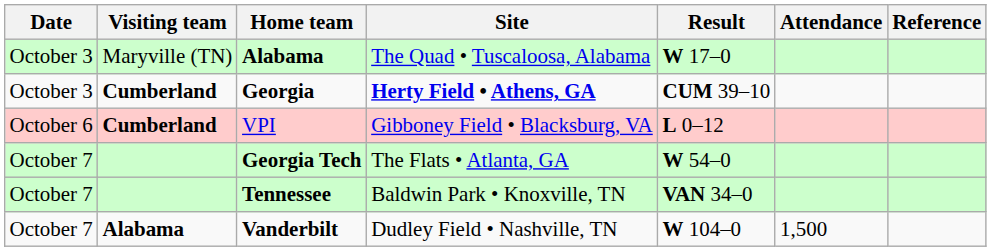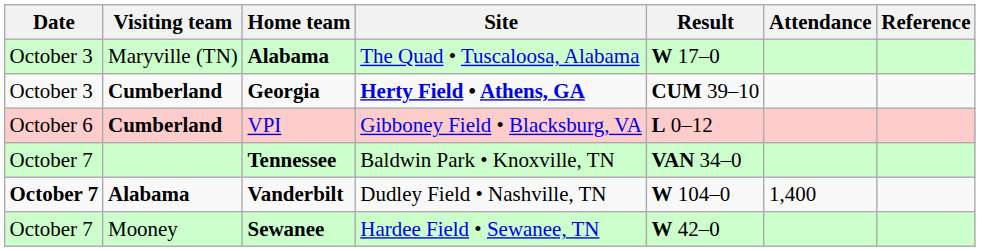 <table class="wikitable" style="font-size:95%;">
 <tr>
 <th>Date</th>
 <th>Visiting team</th>
 <th>Home team</th>
 <th>Site</th>
 <th>Result</th>
 <th>Attendance</th>
 <th class="unsortable">Reference</th>
 </tr>
 <tr bgcolor=ccffcc>
 <td>October 3</td>
 <td>Maryville (TN)</td>
 <td><strong>Alabama</strong></td>
 <td><a href='#'>The Quad</a> • <a href='#'>Tuscaloosa, Alabama</a></td>
 <td><strong>W</strong> 17–0</td>
 <td></td>
 <td></td>
 </tr>
 <tr bgcolor=>
 <td>October 3</td>
 <td><strong>Cumberland</strong></td>
 <td><strong>Georgia</strong></td>
 <td><strong><a href='#'>Herty Field</a> • <a href='#'>Athens, GA</a></strong></td>
 <td><strong>CUM</strong> 39–10</td>
 <td></td>
 <td></td>
 </tr>
 <tr bgcolor=ffcccc>
 <td>October 6</td>
 <td><strong>Cumberland</strong></td>
 <td><a href='#'>VPI</a></td>
 <td><a href='#'>Gibboney Field</a> • <a href='#'>Blacksburg, VA</a></td>
 <td><strong>L</strong> 0–12</td>
 <td></td>
 <td></td>
 </tr>
 <tr bgcolor=ccffcc>
 <td>October 7</td>
 <td></td>
-<td><strong>Georgia Tech</strong></td>
-<td>The Flats • <a href='#'>Atlanta, GA</a></td>
-<td><strong>W</strong> 54–0</td>
-<td></td>
-<td></td>
-</tr>
-<tr bgcolor=ccffcc>
-<td>October 7</td>
-<td></td>
 <td><strong>Tennessee</strong></td>
 <td>Baldwin Park • Knoxville, TN</td>
 <td><strong>VAN</strong> 34–0</td>
 <td></td>
 <td></td>
 </tr>
 <tr bgcolor=>
-<td>October 7</td>
+<td><strong>October 7</strong></td>
 <td><strong>Alabama</strong></td>
 <td><strong>Vanderbilt</strong></td>
 <td>Dudley Field • Nashville, TN</td>
 <td><strong>W</strong> 104–0</td>
-<td>1,500</td>
+<td>1,400</td>
+<td></td>
+</tr>
+<tr bgcolor=ccffcc>
+<td>October 7</td>
+<td>Mooney</td>
+<td><strong>Sewanee</strong></td>
+<td><a href='#'>Hardee Field</a> • <a href='#'>Sewanee, TN</a></td>
+<td><strong>W</strong> 42–0</td>
+<td></td>
 <td></td>
 </tr>
 </table>
